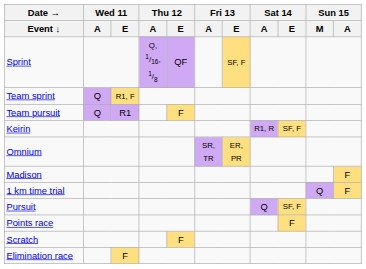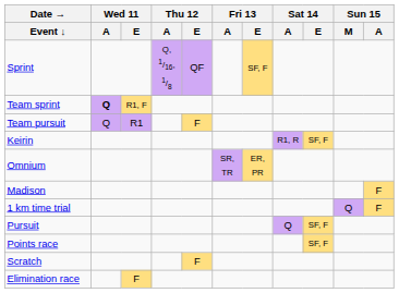 <table class="wikitable" style="margin:0.5em auto; font-size:90%; line-height:1.25em;text-align:center;">
 <tr>
 <th>Date →</th>
 <th colspan=2>Wed 11</th>
 <th colspan="2">Thu 12</th>
 <th colspan="2">Fri 13</th>
 <th colspan="2">Sat 14</th>
 <th colspan="2">Sun 15</th>
 </tr>
 <tr>
 <th style="width:8em;">Event ↓</th>
 <th style="width:2.5em;">A</th>
 <th style="width:2.5em;">E</th>
 <th style="width:2.5em;">A</th>
 <th style="width:2.5em;">E</th>
 <th style="width:2.5em;">A</th>
 <th style="width:2.5em;">E</th>
 <th style="width:2.5em;">A</th>
 <th style="width:2.5em;">E</th>
 <th style="width:2.5em;">M</th>
 <th style="width:2.5em;">A</th>
 </tr>
 <tr>
 <td align=left><a href='#'>Sprint</a></td>
 <td colspan=2></td>
 <td bgcolor="#D0A9F5"><small>Q,</small><br><small><sup>1</sup>/<sub>16</sub>,<br><sup>1</sup>/<sub>8</sub></small></td>
 <td bgcolor="#D0A9F5">QF</td>
 <td></td>
 <td bgcolor="#FFDF80"><small>SF, F</small></td>
 <td colspan=2></td>
 <td colspan=2></td>
 </tr>
 <tr>
 <td align=left><a href='#'>Team sprint</a></td>
-<td bgcolor="#D0A9F5">Q</td>
+<td bgcolor="#D0A9F5"><strong>Q</strong></td>
 <td bgcolor="#FFDF80"><small>R1, F</small></td>
 <td colspan=2></td>
 <td colspan=2></td>
 <td colspan=2></td>
 <td colspan=2></td>
 </tr>
 <tr>
 <td align=left><a href='#'>Team pursuit</a></td>
 <td bgcolor="#D0A9F5">Q</td>
 <td bgcolor="#D0A9F5">R1</td>
 <td></td>
 <td bgcolor="#FFDF80">F</td>
 <td colspan=2></td>
 <td colspan=2></td>
 <td colspan=2></td>
 </tr>
 <tr>
 <td align=left><a href='#'>Keirin</a></td>
 <td colspan=2></td>
 <td colspan=2></td>
 <td colspan=2></td>
 <td bgcolor="#D0A9F5"><small>R1, R</small></td>
 <td bgcolor="#FFDF80"><small>SF, F</small></td>
 <td colspan=2></td>
 </tr>
 <tr>
 <td align=left><a href='#'>Omnium</a></td>
 <td colspan=2></td>
 <td colspan=2></td>
 <td bgcolor="#D0A9F5"><small>SR, TR</small></td>
 <td bgcolor="#FFDF80"><small>ER, PR</small></td>
 <td colspan=2></td>
 <td colspan=2></td>
 </tr>
 <tr>
 <td align=left><a href='#'>Madison</a></td>
 <td colspan=2></td>
 <td colspan=2></td>
 <td colspan=2></td>
 <td colspan=2></td>
 <td></td>
 <td bgcolor="#FFDF80">F</td>
 </tr>
 <tr>
 <td align=left><a href='#'>1 km time trial</a></td>
 <td colspan=2></td>
 <td colspan=2></td>
 <td colspan=2></td>
 <td colspan=2></td>
 <td bgcolor="#D0A9F5">Q</td>
 <td bgcolor="#FFDF80">F</td>
 </tr>
 <tr>
 <td align=left><a href='#'>Pursuit</a></td>
 <td colspan=2></td>
 <td colspan=2></td>
 <td colspan=2></td>
 <td bgcolor="#D0A9F5">Q</td>
 <td bgcolor="#FFDF80"><small>SF, F</small></td>
 <td colspan=2></td>
 </tr>
 <tr>
 <td align=left><a href='#'>Points race</a></td>
 <td colspan=2></td>
 <td colspan=2></td>
 <td colspan=2></td>
 <td></td>
-<td bgcolor="#FFDF80">F</td>
+<td bgcolor="#FFDF80"><small>SF, F</small></td>
 <td colspan=2></td>
 </tr>
 <tr>
 <td align=left><a href='#'>Scratch</a></td>
 <td colspan=2></td>
 <td></td>
 <td bgcolor="#FFDF80">F</td>
 <td colspan=2></td>
 <td colspan=2></td>
 <td colspan=2></td>
 </tr>
 <tr>
 <td align=left><a href='#'>Elimination race</a></td>
 <td></td>
 <td bgcolor="#FFDF80">F</td>
 <td colspan=2></td>
 <td colspan=2></td>
 <td colspan=2></td>
 <td colspan=2></td>
 </tr>
 </table>
